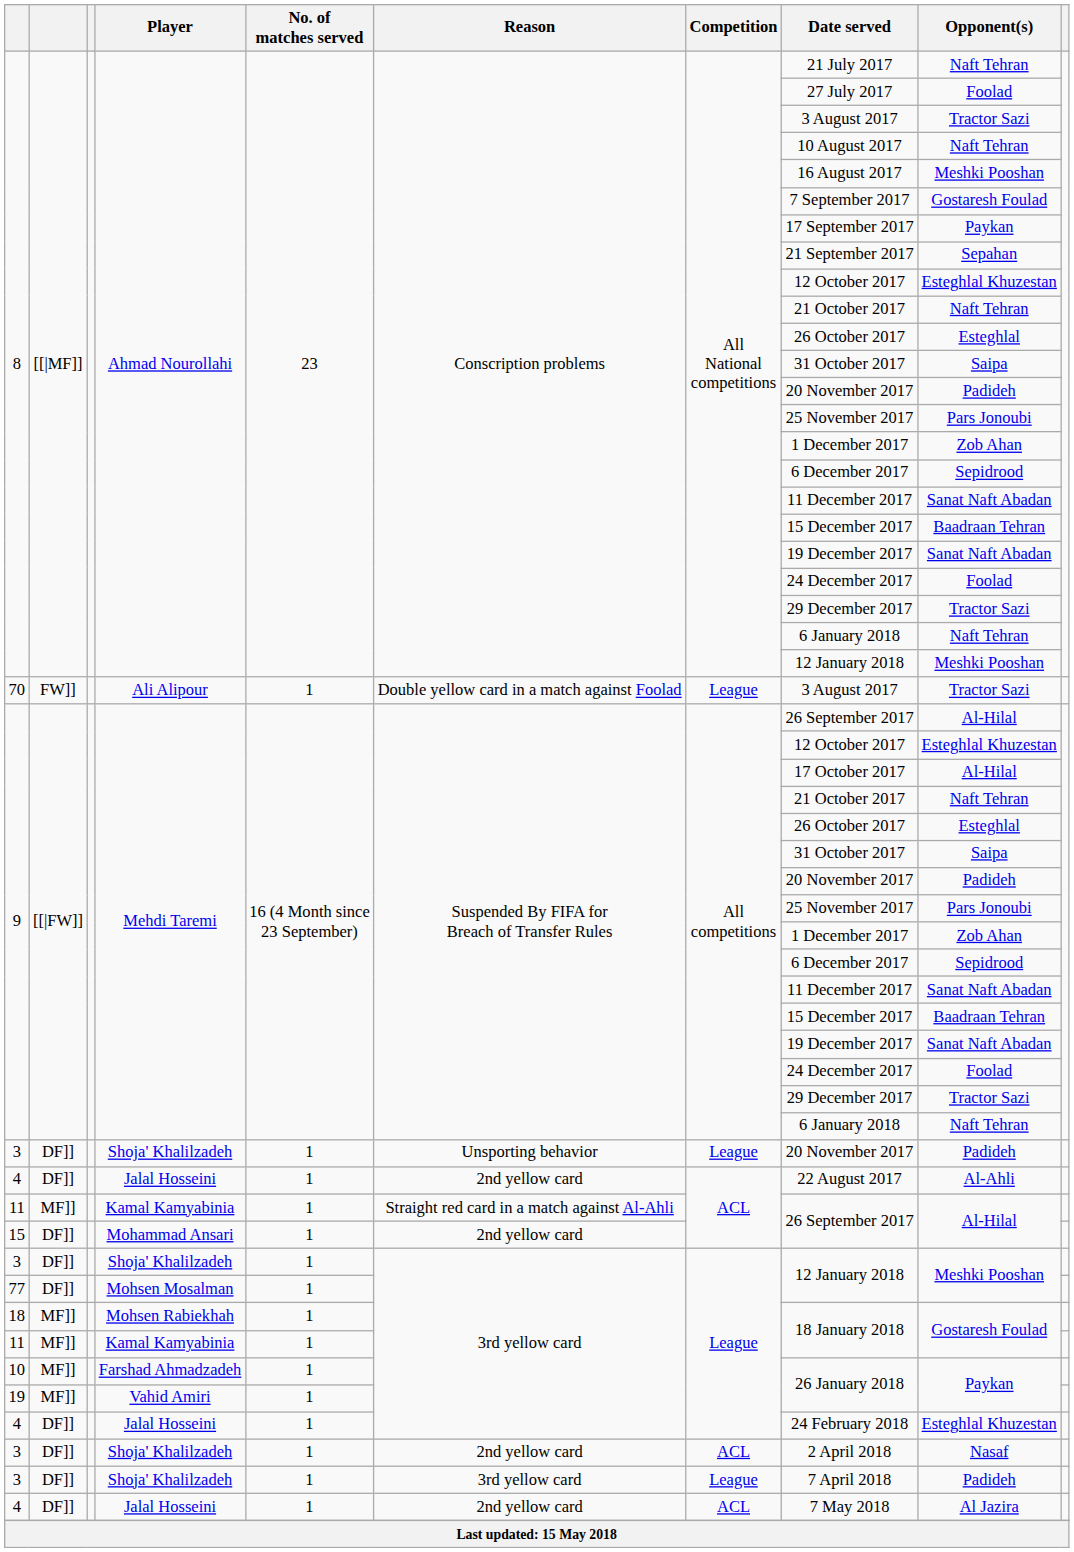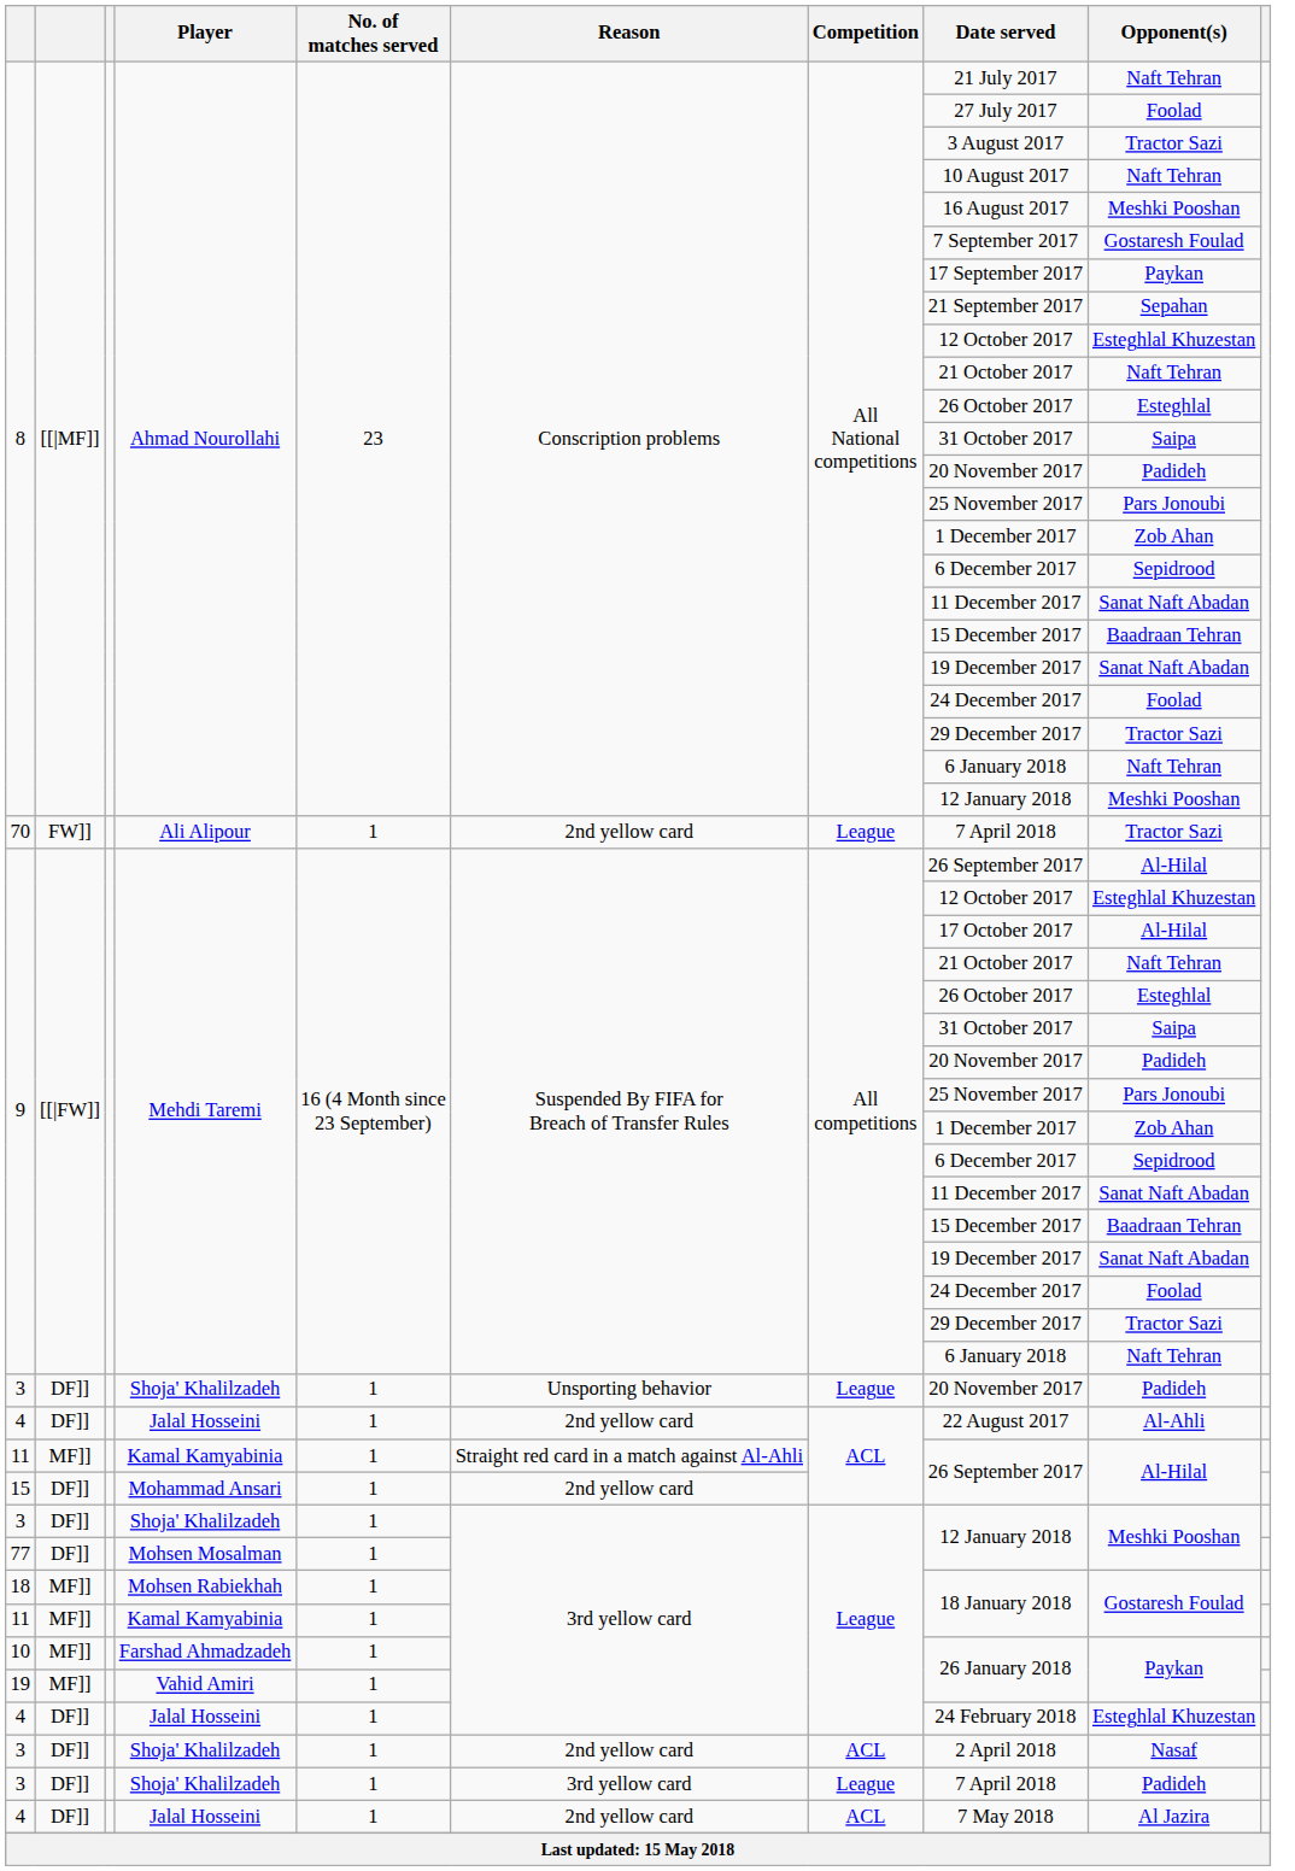 <table class="wikitable" Style="text-align: center;font-size:80%">
 <tr>
 <th></th>
 <th></th>
 <th></th>
 <th>Player</th>
 <th>No. of <br> matches served</th>
 <th>Reason</th>
 <th>Competition</th>
 <th>Date served</th>
 <th>Opponent(s)</th>
 <th></th>
 </tr>
 <tr>
 <td rowspan="23">8</td>
 <td rowspan="23">[[|MF]]</td>
 <td rowspan="23"></td>
 <td rowspan="23"><a href='#'>Ahmad Nourollahi</a></td>
 <td rowspan="23">23</td>
 <td rowspan="23">Conscription problems</td>
 <td rowspan="23">All<br>National<br>competitions</td>
 <td>21 July 2017</td>
 <td><a href='#'>Naft Tehran</a></td>
 <td rowspan="23"></td>
 </tr>
 <tr>
 <td>27 July 2017</td>
 <td><a href='#'>Foolad</a></td>
 </tr>
 <tr>
 <td>3 August 2017</td>
 <td><a href='#'>Tractor Sazi</a></td>
 </tr>
 <tr>
 <td>10 August 2017</td>
 <td><a href='#'>Naft Tehran</a></td>
 </tr>
 <tr>
 <td>16 August 2017</td>
 <td><a href='#'>Meshki Pooshan</a></td>
 </tr>
 <tr>
 <td>7 September 2017</td>
 <td><a href='#'>Gostaresh Foulad</a></td>
 </tr>
 <tr>
 <td>17 September 2017</td>
 <td><a href='#'>Paykan</a></td>
 </tr>
 <tr>
 <td>21 September 2017</td>
 <td><a href='#'>Sepahan</a></td>
 </tr>
 <tr>
 <td>12 October 2017</td>
 <td><a href='#'>Esteghlal Khuzestan</a></td>
 </tr>
 <tr>
 <td>21 October 2017</td>
 <td><a href='#'>Naft Tehran</a></td>
 </tr>
 <tr>
 <td>26 October 2017</td>
 <td><a href='#'>Esteghlal</a></td>
 </tr>
 <tr>
 <td>31 October 2017</td>
 <td><a href='#'>Saipa</a></td>
 </tr>
 <tr>
 <td>20 November 2017</td>
 <td><a href='#'>Padideh</a></td>
 </tr>
 <tr>
 <td>25 November 2017</td>
 <td><a href='#'>Pars Jonoubi</a></td>
 </tr>
 <tr>
 <td>1 December 2017</td>
 <td><a href='#'>Zob Ahan</a></td>
 </tr>
 <tr>
 <td>6 December 2017</td>
 <td><a href='#'>Sepidrood</a></td>
 </tr>
 <tr>
 <td>11 December 2017</td>
 <td><a href='#'>Sanat Naft Abadan</a></td>
 </tr>
 <tr>
 <td>15 December 2017</td>
 <td><a href='#'>Baadraan Tehran</a></td>
 </tr>
 <tr>
 <td>19 December 2017</td>
 <td><a href='#'>Sanat Naft Abadan</a></td>
 </tr>
 <tr>
 <td>24 December 2017</td>
 <td><a href='#'>Foolad</a></td>
 </tr>
 <tr>
 <td>29 December 2017</td>
 <td><a href='#'>Tractor Sazi</a></td>
 </tr>
 <tr>
 <td>6 January 2018</td>
 <td><a href='#'>Naft Tehran</a></td>
 </tr>
 <tr>
 <td>12 January 2018</td>
 <td><a href='#'>Meshki Pooshan</a></td>
 </tr>
 <tr>
 <td>70</td>
 <td [[>FW]]</td>
 <td></td>
 <td><a href='#'>Ali Alipour</a></td>
 <td>1</td>
-<td>Double yellow card in a match against <a href='#'>Foolad</a></td>
+<td>2nd yellow card</td>
 <td><a href='#'>League</a></td>
-<td>3 August 2017</td>
+<td>7 April 2018</td>
 <td><a href='#'>Tractor Sazi</a></td>
 <td></td>
 </tr>
 <tr>
 <td rowspan=16>9</td>
 <td rowspan=16>[[|FW]]</td>
 <td rowspan=16></td>
 <td rowspan=16><a href='#'>Mehdi Taremi</a></td>
 <td rowspan=16>16 (4 Month since<br>23 September)</td>
 <td rowspan=16>Suspended By FIFA for<br>Breach of Transfer Rules</td>
 <td rowspan=16>All<br>competitions</td>
 <td>26 September 2017</td>
 <td><a href='#'>Al-Hilal</a></td>
 <td rowspan=16></td>
 </tr>
 <tr>
 <td>12 October 2017</td>
 <td><a href='#'>Esteghlal Khuzestan</a></td>
 </tr>
 <tr>
 <td>17 October 2017</td>
 <td><a href='#'>Al-Hilal</a></td>
 </tr>
 <tr>
 <td>21 October 2017</td>
 <td><a href='#'>Naft Tehran</a></td>
 </tr>
 <tr>
 <td>26 October 2017</td>
 <td><a href='#'>Esteghlal</a></td>
 </tr>
 <tr>
 <td>31 October 2017</td>
 <td><a href='#'>Saipa</a></td>
 </tr>
 <tr>
 <td>20 November 2017</td>
 <td><a href='#'>Padideh</a></td>
 </tr>
 <tr>
 <td>25 November 2017</td>
 <td><a href='#'>Pars Jonoubi</a></td>
 </tr>
 <tr>
 <td>1 December 2017</td>
 <td><a href='#'>Zob Ahan</a></td>
 </tr>
 <tr>
 <td>6 December 2017</td>
 <td><a href='#'>Sepidrood</a></td>
 </tr>
 <tr>
 <td>11 December 2017</td>
 <td><a href='#'>Sanat Naft Abadan</a></td>
 </tr>
 <tr>
 <td>15 December 2017</td>
 <td><a href='#'>Baadraan Tehran</a></td>
 </tr>
 <tr>
 <td>19 December 2017</td>
 <td><a href='#'>Sanat Naft Abadan</a></td>
 </tr>
 <tr>
 <td>24 December 2017</td>
 <td><a href='#'>Foolad</a></td>
 </tr>
 <tr>
 <td>29 December 2017</td>
 <td><a href='#'>Tractor Sazi</a></td>
 </tr>
 <tr>
 <td>6 January 2018</td>
 <td><a href='#'>Naft Tehran</a></td>
 </tr>
 <tr>
 <td>3</td>
 <td [[>DF]]</td>
 <td></td>
 <td><a href='#'>Shoja' Khalilzadeh</a></td>
 <td>1</td>
 <td>Unsporting behavior</td>
 <td><a href='#'>League</a></td>
 <td>20 November 2017</td>
 <td><a href='#'>Padideh</a></td>
 <td></td>
 </tr>
 <tr>
 <td>4</td>
 <td [[>DF]]</td>
 <td></td>
 <td><a href='#'>Jalal Hosseini</a></td>
 <td>1</td>
 <td>2nd yellow card</td>
 <td rowspan=3><a href='#'>ACL</a></td>
 <td>22 August 2017</td>
 <td><a href='#'>Al-Ahli</a></td>
 <td></td>
 </tr>
 <tr>
 <td>11</td>
 <td [[>MF]]</td>
 <td></td>
 <td><a href='#'>Kamal Kamyabinia</a></td>
 <td>1</td>
 <td>Straight red card in a match against <a href='#'>Al-Ahli</a></td>
 <td rowspan=2>26 September 2017</td>
 <td rowspan=2><a href='#'>Al-Hilal</a></td>
 <td></td>
 </tr>
 <tr>
 <td>15</td>
 <td [[>DF]]</td>
 <td></td>
 <td><a href='#'>Mohammad Ansari</a></td>
 <td>1</td>
 <td>2nd yellow card</td>
 <td></td>
 </tr>
 <tr>
 <td>3</td>
 <td [[>DF]]</td>
 <td></td>
 <td><a href='#'>Shoja' Khalilzadeh</a></td>
 <td>1</td>
 <td rowspan=7>3rd yellow card</td>
 <td rowspan=7><a href='#'>League</a></td>
 <td rowspan=2>12 January 2018</td>
 <td rowspan=2><a href='#'>Meshki Pooshan</a></td>
 <td></td>
 </tr>
 <tr>
 <td>77</td>
 <td [[>DF]]</td>
 <td></td>
 <td><a href='#'>Mohsen Mosalman</a></td>
 <td>1</td>
 <td></td>
 </tr>
 <tr>
 <td>18</td>
 <td [[>MF]]</td>
 <td></td>
 <td><a href='#'>Mohsen Rabiekhah</a></td>
 <td>1</td>
 <td rowspan=2>18 January 2018</td>
 <td rowspan=2><a href='#'>Gostaresh Foulad</a></td>
 <td></td>
 </tr>
 <tr>
 <td>11</td>
 <td [[>MF]]</td>
 <td></td>
 <td><a href='#'>Kamal Kamyabinia</a></td>
 <td>1</td>
 <td></td>
 </tr>
 <tr>
 <td>10</td>
 <td [[>MF]]</td>
 <td></td>
 <td><a href='#'>Farshad Ahmadzadeh</a></td>
 <td>1</td>
 <td rowspan=2>26 January 2018</td>
 <td rowspan=2><a href='#'>Paykan</a></td>
 <td></td>
 </tr>
 <tr>
 <td>19</td>
 <td [[>MF]]</td>
 <td></td>
 <td><a href='#'>Vahid Amiri</a></td>
 <td>1</td>
 <td></td>
 </tr>
 <tr>
 <td>4</td>
 <td [[>DF]]</td>
 <td></td>
 <td><a href='#'>Jalal Hosseini</a></td>
 <td>1</td>
 <td>24 February 2018</td>
 <td><a href='#'>Esteghlal Khuzestan</a></td>
 <td></td>
 </tr>
 <tr>
 <td>3</td>
 <td [[>DF]]</td>
 <td></td>
 <td><a href='#'>Shoja' Khalilzadeh</a></td>
 <td>1</td>
 <td>2nd yellow card</td>
 <td><a href='#'>ACL</a></td>
 <td>2 April 2018</td>
 <td><a href='#'>Nasaf</a></td>
 <td></td>
 </tr>
 <tr>
 <td>3</td>
 <td [[>DF]]</td>
 <td></td>
 <td><a href='#'>Shoja' Khalilzadeh</a></td>
 <td>1</td>
 <td>3rd yellow card</td>
 <td><a href='#'>League</a></td>
 <td>7 April 2018</td>
 <td><a href='#'>Padideh</a></td>
 <td></td>
 </tr>
 <tr>
 <td>4</td>
 <td [[>DF]]</td>
 <td></td>
 <td><a href='#'>Jalal Hosseini</a></td>
 <td>1</td>
 <td>2nd yellow card</td>
 <td><a href='#'>ACL</a></td>
 <td>7 May 2018</td>
 <td><a href='#'>Al Jazira</a></td>
 <td></td>
 </tr>
 <tr>
 </tr>
 <tr align=left style="background:#DCDCDC">
 <th colspan=16><small>Last updated: 15 May 2018</small></th>
 </tr>
 </table>
